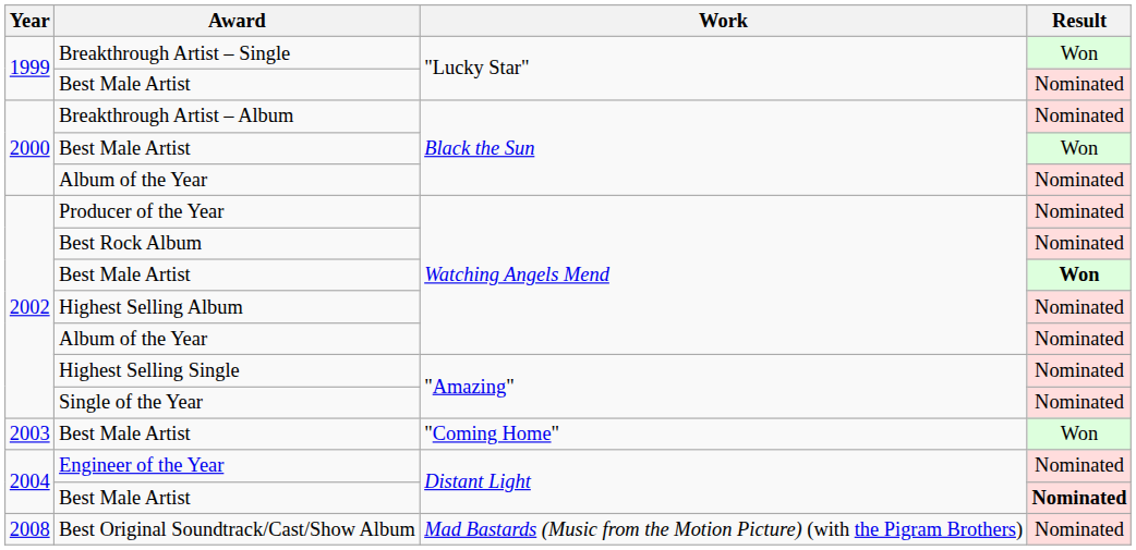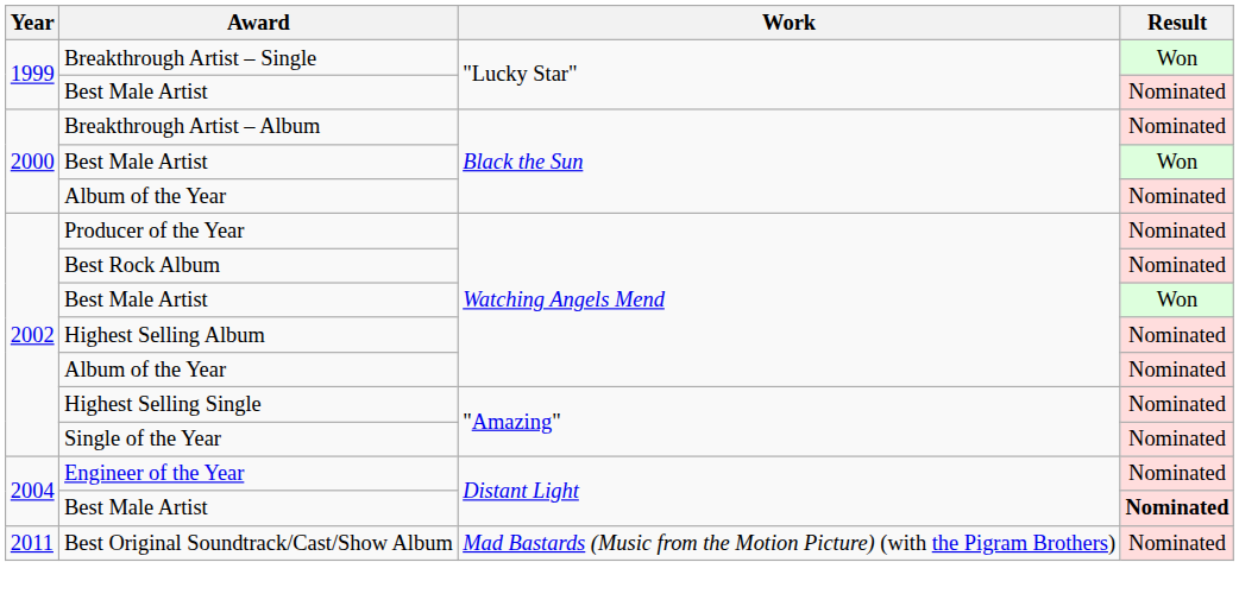 <table class="wikitable">
 <tr>
 <th>Year</th>
 <th>Award</th>
 <th>Work</th>
 <th>Result</th>
 </tr>
 <tr>
 <td rowspan="2"><a href='#'>1999</a></td>
 <td>Breakthrough Artist – Single</td>
 <td rowspan="2">"Lucky Star"</td>
 <td style="text-align:center; background:#dfd;">Won</td>
 </tr>
 <tr>
 <td>Best Male Artist</td>
 <td style="text-align:center; background:#fdd;">Nominated</td>
 </tr>
 <tr>
 <td rowspan="3"><a href='#'>2000</a></td>
 <td>Breakthrough Artist – Album</td>
 <td rowspan="3"><em><a href='#'>Black the Sun</a></em></td>
 <td style="text-align:center; background:#fdd;">Nominated</td>
 </tr>
 <tr>
 <td>Best Male Artist</td>
 <td style="text-align:center; background:#dfd;">Won</td>
 </tr>
 <tr>
 <td>Album of the Year</td>
 <td style="text-align:center; background:#fdd;">Nominated</td>
 </tr>
 <tr>
 <td rowspan="7"><a href='#'>2002</a></td>
 <td>Producer of the Year</td>
 <td rowspan="5"><em><a href='#'>Watching Angels Mend</a></em></td>
 <td style="text-align:center; background:#fdd;">Nominated</td>
 </tr>
 <tr>
 <td>Best Rock Album</td>
 <td style="text-align:center; background:#fdd;">Nominated</td>
 </tr>
 <tr>
 <td>Best Male Artist</td>
-<td style="text-align:center; background:#dfd;"><strong>Won</strong></td>
+<td style="text-align:center; background:#dfd;">Won</td>
 </tr>
 <tr>
 <td>Highest Selling Album</td>
 <td style="text-align:center; background:#fdd;">Nominated</td>
 </tr>
 <tr>
 <td>Album of the Year</td>
 <td style="text-align:center; background:#fdd;">Nominated</td>
 </tr>
 <tr>
 <td>Highest Selling Single</td>
 <td rowspan="2">"<a href='#'>Amazing</a>"</td>
 <td style="text-align:center; background:#fdd;">Nominated</td>
 </tr>
 <tr>
 <td>Single of the Year</td>
 <td style="text-align:center; background:#fdd;">Nominated</td>
 </tr>
 <tr>
-<td><a href='#'>2003</a></td>
-<td>Best Male Artist</td>
-<td>"<a href='#'>Coming Home</a>"</td>
-<td style="text-align:center; background:#dfd;">Won</td>
-</tr>
-<tr>
 <td rowspan="2"><a href='#'>2004</a></td>
 <td><a href='#'>Engineer of the Year</a></td>
 <td rowspan="2"><em><a href='#'>Distant Light</a></em></td>
 <td style="text-align:center; background:#fdd;">Nominated</td>
 </tr>
 <tr>
 <td>Best Male Artist</td>
 <td style="text-align:center; background:#fdd;"><strong>Nominated</strong></td>
 </tr>
 <tr>
-<td><a href='#'>2008</a></td>
+<td><a href='#'>2011</a></td>
 <td>Best Original Soundtrack/Cast/Show Album</td>
 <td rowspan="2"><em><a href='#'>Mad Bastards</a> (Music from the Motion Picture)</em> (with <a href='#'>the Pigram Brothers</a>)</td>
 <td style="text-align:center; background:#fdd;">Nominated</td>
 </tr>
 </table>
